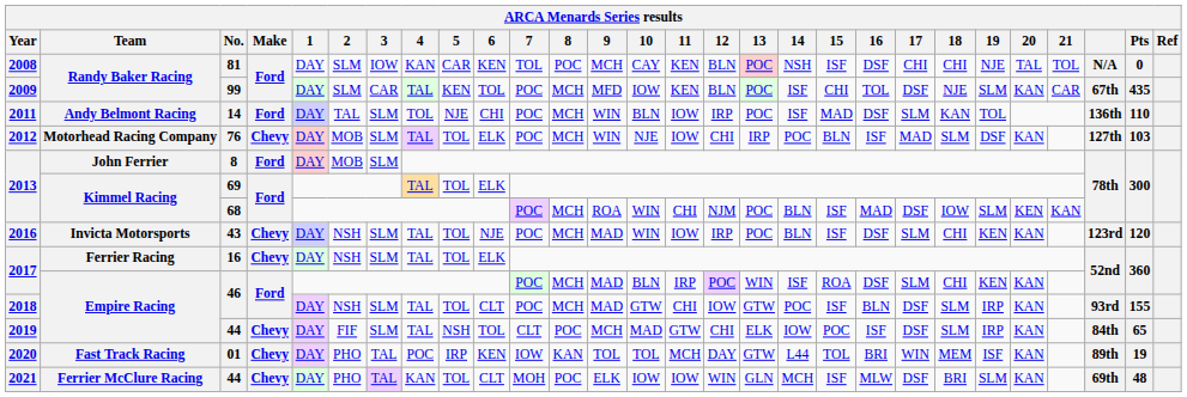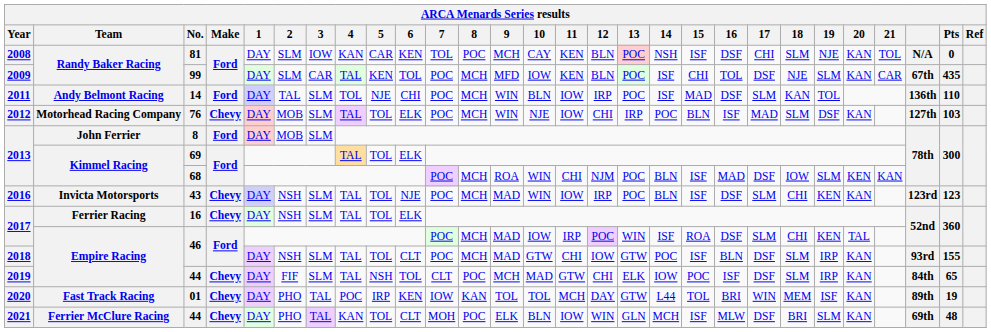 <table class="wikitable" style="text-align:center; font-size:75%">
 <tr>
 <th colspan=48><a href='#'>ARCA Menards Series</a> results</th>
 </tr>
 <tr>
 <th>Year</th>
 <th>Team</th>
 <th>No.</th>
 <th>Make</th>
 <th>1</th>
 <th>2</th>
 <th>3</th>
 <th>4</th>
 <th>5</th>
 <th>6</th>
 <th>7</th>
 <th>8</th>
 <th>9</th>
 <th>10</th>
 <th>11</th>
 <th>12</th>
 <th>13</th>
 <th>14</th>
 <th>15</th>
 <th>16</th>
 <th>17</th>
 <th>18</th>
 <th>19</th>
 <th>20</th>
 <th>21</th>
 <th></th>
 <th>Pts</th>
 <th>Ref</th>
 </tr>
 <tr>
 <th><a href='#'>2008</a></th>
 <th rowspan=2><a href='#'>Randy Baker Racing</a></th>
 <th>81</th>
 <th rowspan=2><a href='#'>Ford</a></th>
 <td><a href='#'>DAY</a></td>
 <td><a href='#'>SLM</a></td>
 <td><a href='#'>IOW</a></td>
 <td><a href='#'>KAN</a></td>
 <td><a href='#'>CAR</a></td>
 <td><a href='#'>KEN</a></td>
 <td><a href='#'>TOL</a></td>
 <td><a href='#'>POC</a></td>
 <td><a href='#'>MCH</a></td>
 <td><a href='#'>CAY</a></td>
 <td><a href='#'>KEN</a></td>
 <td><a href='#'>BLN</a></td>
 <td style="background:#FFCFCF;"><a href='#'>POC</a><br></td>
 <td><a href='#'>NSH</a></td>
 <td><a href='#'>ISF</a></td>
 <td><a href='#'>DSF</a></td>
 <td><a href='#'>CHI</a></td>
-<td><a href='#'>CHI</a></td>
+<td><a href='#'>SLM</a></td>
 <td><a href='#'>NJE</a></td>
-<td><a href='#'>TAL</a></td>
+<td><a href='#'>KAN</a></td>
 <td><a href='#'>TOL</a></td>
 <th>N/A</th>
 <th>0</th>
 <th></th>
 </tr>
 <tr>
 <th><a href='#'>2009</a></th>
 <th>99</th>
 <td style="background:#DFFFDF;"><a href='#'>DAY</a><br></td>
 <td><a href='#'>SLM</a></td>
 <td><a href='#'>CAR</a></td>
 <td style="background:#DFFFDF;"><a href='#'>TAL</a><br></td>
 <td><a href='#'>KEN</a></td>
 <td><a href='#'>TOL</a></td>
 <td><a href='#'>POC</a></td>
 <td><a href='#'>MCH</a></td>
 <td><a href='#'>MFD</a></td>
 <td><a href='#'>IOW</a></td>
 <td><a href='#'>KEN</a></td>
 <td><a href='#'>BLN</a></td>
 <td style="background:#DFFFDF;"><a href='#'>POC</a><br></td>
 <td><a href='#'>ISF</a></td>
 <td><a href='#'>CHI</a></td>
 <td><a href='#'>TOL</a></td>
 <td><a href='#'>DSF</a></td>
 <td><a href='#'>NJE</a></td>
 <td><a href='#'>SLM</a></td>
 <td><a href='#'>KAN</a></td>
 <td><a href='#'>CAR</a></td>
 <th>67th</th>
 <th>435</th>
 <th></th>
 </tr>
 <tr>
 <th><a href='#'>2011</a></th>
 <th><a href='#'>Andy Belmont Racing</a></th>
 <th>14</th>
 <th><a href='#'>Ford</a></th>
 <td style="background:#CFCFFF;"><a href='#'>DAY</a><br></td>
 <td><a href='#'>TAL</a></td>
 <td><a href='#'>SLM</a></td>
 <td><a href='#'>TOL</a></td>
 <td><a href='#'>NJE</a></td>
 <td><a href='#'>CHI</a></td>
 <td><a href='#'>POC</a></td>
 <td><a href='#'>MCH</a></td>
 <td><a href='#'>WIN</a></td>
 <td><a href='#'>BLN</a></td>
 <td><a href='#'>IOW</a></td>
 <td><a href='#'>IRP</a></td>
 <td><a href='#'>POC</a></td>
 <td><a href='#'>ISF</a></td>
 <td><a href='#'>MAD</a></td>
 <td><a href='#'>DSF</a></td>
 <td><a href='#'>SLM</a></td>
 <td><a href='#'>KAN</a></td>
 <td><a href='#'>TOL</a></td>
 <td colspan=2></td>
 <th>136th</th>
 <th>110</th>
 <th></th>
 </tr>
 <tr>
 <th><a href='#'>2012</a></th>
 <th>Motorhead Racing Company</th>
 <th>76</th>
 <th><a href='#'>Chevy</a></th>
 <td style="background:#FFCFCF;"><a href='#'>DAY</a><br></td>
 <td><a href='#'>MOB</a></td>
 <td><a href='#'>SLM</a></td>
 <td style="background:#EFCFFF;"><a href='#'>TAL</a><br></td>
 <td><a href='#'>TOL</a></td>
 <td><a href='#'>ELK</a></td>
 <td><a href='#'>POC</a></td>
 <td><a href='#'>MCH</a></td>
 <td><a href='#'>WIN</a></td>
 <td><a href='#'>NJE</a></td>
 <td><a href='#'>IOW</a></td>
 <td><a href='#'>CHI</a></td>
 <td><a href='#'>IRP</a></td>
 <td><a href='#'>POC</a></td>
 <td><a href='#'>BLN</a></td>
 <td><a href='#'>ISF</a></td>
 <td><a href='#'>MAD</a></td>
 <td><a href='#'>SLM</a></td>
 <td><a href='#'>DSF</a></td>
 <td><a href='#'>KAN</a></td>
 <td></td>
 <th>127th</th>
 <th>103</th>
 <th></th>
 </tr>
 <tr>
 <th rowspan=3><a href='#'>2013</a></th>
 <th>John Ferrier</th>
 <th>8</th>
 <th><a href='#'>Ford</a></th>
 <td style="background:#FFCFCF;"><a href='#'>DAY</a><br></td>
 <td><a href='#'>MOB</a></td>
 <td><a href='#'>SLM</a></td>
 <td colspan=18></td>
 <th rowspan=3>78th</th>
 <th rowspan=3>300</th>
 <th rowspan=3></th>
 </tr>
 <tr>
 <th rowspan=2><a href='#'>Kimmel Racing</a></th>
 <th>69</th>
 <th rowspan=2><a href='#'>Ford</a></th>
 <td colspan=3></td>
 <td style="background:#FFDF9F;"><a href='#'>TAL</a><br></td>
 <td><a href='#'>TOL</a></td>
 <td><a href='#'>ELK</a></td>
 <td colspan=15></td>
 </tr>
 <tr>
 <th>68</th>
 <td colspan=6></td>
 <td style="background:#EFCFFF;"><a href='#'>POC</a><br></td>
 <td><a href='#'>MCH</a></td>
 <td><a href='#'>ROA</a></td>
 <td><a href='#'>WIN</a></td>
 <td><a href='#'>CHI</a></td>
 <td><a href='#'>NJM</a></td>
 <td><a href='#'>POC</a></td>
 <td><a href='#'>BLN</a></td>
 <td><a href='#'>ISF</a></td>
 <td><a href='#'>MAD</a></td>
 <td><a href='#'>DSF</a></td>
 <td><a href='#'>IOW</a></td>
 <td><a href='#'>SLM</a></td>
 <td><a href='#'>KEN</a></td>
 <td><a href='#'>KAN</a></td>
 </tr>
 <tr>
 <th><a href='#'>2016</a></th>
 <th>Invicta Motorsports</th>
 <th>43</th>
 <th><a href='#'>Chevy</a></th>
 <td style="background:#CFCFFF;"><a href='#'>DAY</a><br></td>
 <td><a href='#'>NSH</a></td>
 <td><a href='#'>SLM</a></td>
 <td><a href='#'>TAL</a></td>
 <td><a href='#'>TOL</a></td>
 <td><a href='#'>NJE</a></td>
 <td><a href='#'>POC</a></td>
 <td><a href='#'>MCH</a></td>
 <td><a href='#'>MAD</a></td>
 <td><a href='#'>WIN</a></td>
 <td><a href='#'>IOW</a></td>
 <td><a href='#'>IRP</a></td>
 <td><a href='#'>POC</a></td>
 <td><a href='#'>BLN</a></td>
 <td><a href='#'>ISF</a></td>
 <td><a href='#'>DSF</a></td>
 <td><a href='#'>SLM</a></td>
 <td><a href='#'>CHI</a></td>
 <td><a href='#'>KEN</a></td>
 <td><a href='#'>KAN</a></td>
 <td></td>
 <th>123rd</th>
-<th>120</th>
+<th>123</th>
 <th></th>
 </tr>
 <tr>
 <th rowspan=2><a href='#'>2017</a></th>
 <th>Ferrier Racing</th>
 <th>16</th>
 <th><a href='#'>Chevy</a></th>
 <td style="background:#DFFFDF;"><a href='#'>DAY</a><br></td>
 <td><a href='#'>NSH</a></td>
 <td><a href='#'>SLM</a></td>
 <td><a href='#'>TAL</a></td>
 <td><a href='#'>TOL</a></td>
 <td><a href='#'>ELK</a></td>
 <td colspan=15></td>
 <th rowspan=2>52nd</th>
 <th rowspan=2>360</th>
 <th rowspan=2></th>
 </tr>
 <tr>
 <th rowspan=3><a href='#'>Empire Racing</a></th>
 <th rowspan=2>46</th>
 <th rowspan=2><a href='#'>Ford</a></th>
 <td colspan=6></td>
 <td style="background:#DFFFDF;"><a href='#'>POC</a><br></td>
 <td><a href='#'>MCH</a></td>
 <td><a href='#'>MAD</a></td>
-<td><a href='#'>BLN</a></td>
+<td><a href='#'>IOW</a></td>
 <td><a href='#'>IRP</a></td>
 <td style="background:#EFCFFF;"><a href='#'>POC</a><br></td>
 <td><a href='#'>WIN</a></td>
 <td><a href='#'>ISF</a></td>
 <td><a href='#'>ROA</a></td>
 <td><a href='#'>DSF</a></td>
 <td><a href='#'>SLM</a></td>
 <td><a href='#'>CHI</a></td>
 <td><a href='#'>KEN</a></td>
-<td><a href='#'>KAN</a></td>
+<td><a href='#'>TAL</a></td>
 <td></td>
 </tr>
 <tr>
 <th><a href='#'>2018</a></th>
 <td style="background:#EFCFFF;"><a href='#'>DAY</a><br></td>
 <td><a href='#'>NSH</a></td>
 <td><a href='#'>SLM</a></td>
 <td><a href='#'>TAL</a></td>
 <td><a href='#'>TOL</a></td>
 <td><a href='#'>CLT</a></td>
 <td><a href='#'>POC</a></td>
 <td><a href='#'>MCH</a></td>
 <td><a href='#'>MAD</a></td>
 <td><a href='#'>GTW</a></td>
 <td><a href='#'>CHI</a></td>
 <td><a href='#'>IOW</a></td>
 <td><a href='#'>GTW</a></td>
 <td><a href='#'>POC</a></td>
 <td><a href='#'>ISF</a></td>
 <td><a href='#'>BLN</a></td>
 <td><a href='#'>DSF</a></td>
 <td><a href='#'>SLM</a></td>
 <td><a href='#'>IRP</a></td>
 <td><a href='#'>KAN</a></td>
 <td></td>
 <th>93rd</th>
 <th>155</th>
 <th></th>
 </tr>
 <tr>
 <th><a href='#'>2019</a></th>
 <th>44</th>
 <th><a href='#'>Chevy</a></th>
 <td style="background:#EFCFFF;"><a href='#'>DAY</a><br></td>
 <td><a href='#'>FIF</a></td>
 <td><a href='#'>SLM</a></td>
 <td><a href='#'>TAL</a></td>
 <td><a href='#'>NSH</a></td>
 <td><a href='#'>TOL</a></td>
 <td><a href='#'>CLT</a></td>
 <td><a href='#'>POC</a></td>
 <td><a href='#'>MCH</a></td>
 <td><a href='#'>MAD</a></td>
 <td><a href='#'>GTW</a></td>
 <td><a href='#'>CHI</a></td>
 <td><a href='#'>ELK</a></td>
 <td><a href='#'>IOW</a></td>
 <td><a href='#'>POC</a></td>
 <td><a href='#'>ISF</a></td>
 <td><a href='#'>DSF</a></td>
 <td><a href='#'>SLM</a></td>
 <td><a href='#'>IRP</a></td>
 <td><a href='#'>KAN</a></td>
 <td></td>
 <th>84th</th>
 <th>65</th>
 <th></th>
 </tr>
 <tr>
 <th><a href='#'>2020</a></th>
 <th><a href='#'>Fast Track Racing</a></th>
 <th>01</th>
 <th><a href='#'>Chevy</a></th>
 <td style="background:#EFCFFF;"><a href='#'>DAY</a><br></td>
 <td><a href='#'>PHO</a></td>
 <td><a href='#'>TAL</a></td>
 <td><a href='#'>POC</a></td>
 <td><a href='#'>IRP</a></td>
 <td><a href='#'>KEN</a></td>
 <td><a href='#'>IOW</a></td>
 <td><a href='#'>KAN</a></td>
 <td><a href='#'>TOL</a></td>
 <td><a href='#'>TOL</a></td>
 <td><a href='#'>MCH</a></td>
 <td><a href='#'>DAY</a></td>
 <td><a href='#'>GTW</a></td>
 <td><a href='#'>L44</a></td>
 <td><a href='#'>TOL</a></td>
 <td><a href='#'>BRI</a></td>
 <td><a href='#'>WIN</a></td>
 <td><a href='#'>MEM</a></td>
 <td><a href='#'>ISF</a></td>
 <td><a href='#'>KAN</a></td>
 <td></td>
 <th>89th</th>
 <th>19</th>
 <th></th>
 </tr>
 <tr>
 <th><a href='#'>2021</a></th>
 <th><a href='#'>Ferrier McClure Racing</a></th>
 <th>44</th>
 <th><a href='#'>Chevy</a></th>
 <td style="background:#DFFFDF;"><a href='#'>DAY</a><br></td>
 <td><a href='#'>PHO</a></td>
 <td style="background:#EFCFFF;"><a href='#'>TAL</a><br></td>
 <td><a href='#'>KAN</a></td>
 <td><a href='#'>TOL</a></td>
 <td><a href='#'>CLT</a></td>
 <td><a href='#'>MOH</a></td>
 <td><a href='#'>POC</a></td>
 <td><a href='#'>ELK</a></td>
-<td><a href='#'>IOW</a></td>
+<td><a href='#'>BLN</a></td>
 <td><a href='#'>IOW</a></td>
 <td><a href='#'>WIN</a></td>
 <td><a href='#'>GLN</a></td>
 <td><a href='#'>MCH</a></td>
 <td><a href='#'>ISF</a></td>
 <td><a href='#'>MLW</a></td>
 <td><a href='#'>DSF</a></td>
 <td><a href='#'>BRI</a></td>
 <td><a href='#'>SLM</a></td>
 <td><a href='#'>KAN</a></td>
 <td></td>
 <th>69th</th>
 <th>48</th>
 <th></th>
 </tr>
 </table>
